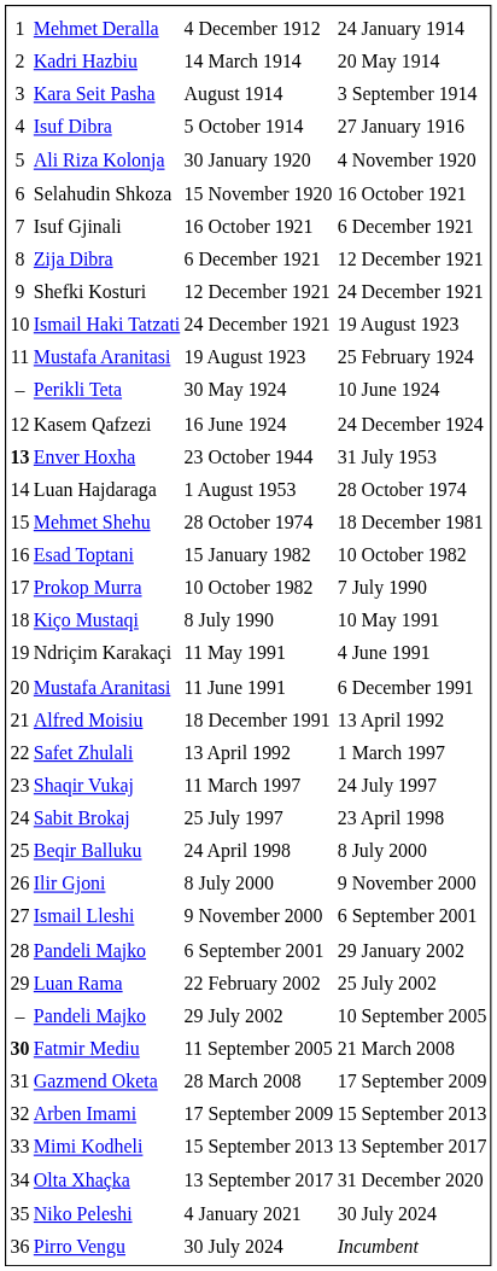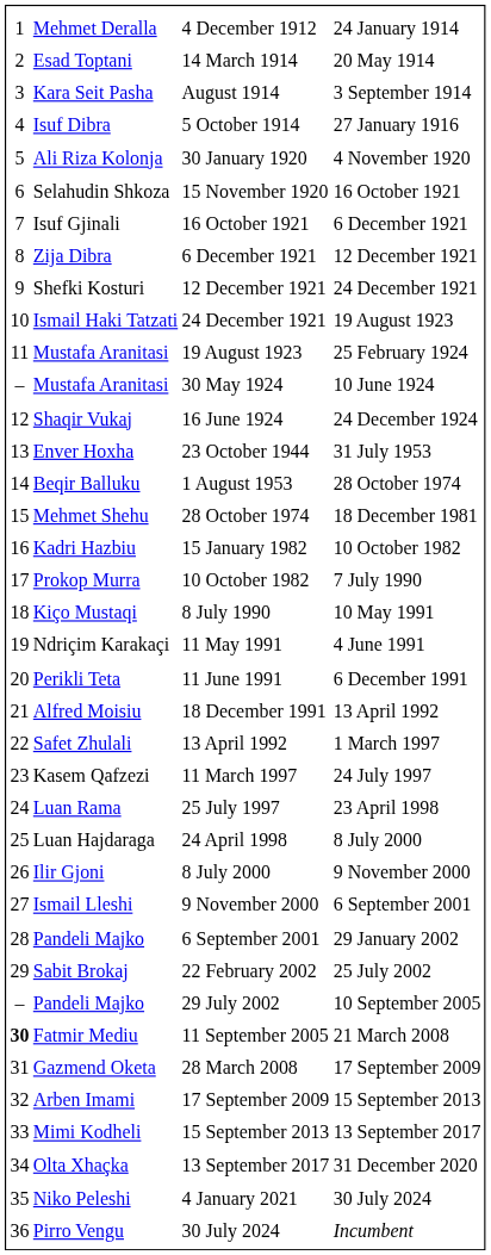 <table cellpadding="0" cellspacing="3" style="border:1px solid #000000; font-size:88%; line-height: 1.5em;">
 <tr>
 <td><strong></strong></td>
 <td><strong></strong></td>
 <td colspan="2"></td>
 </tr>
 <tr>
 <td align="center">1</td>
 <td><a href='#'>Mehmet Deralla</a></td>
 <td>4 December 1912</td>
 <td>24 January 1914</td>
 </tr>
 <tr>
 <td align="center">2</td>
-<td><a href='#'>Kadri Hazbiu</a></td>
+<td><a href='#'>Esad Toptani</a></td>
 <td>14 March 1914</td>
 <td>20 May 1914</td>
 </tr>
 <tr>
 <td align="center">3</td>
 <td><a href='#'>Kara Seit Pasha</a></td>
 <td>August 1914</td>
 <td>3 September 1914</td>
 </tr>
 <tr>
 <td align="center">4</td>
 <td><a href='#'>Isuf Dibra</a></td>
 <td>5 October 1914</td>
 <td>27 January 1916</td>
 </tr>
 <tr>
 <td align="center">5</td>
 <td><a href='#'>Ali Riza Kolonja</a></td>
 <td>30 January 1920</td>
 <td>4 November 1920</td>
 </tr>
 <tr>
 <td align="center">6</td>
 <td>Selahudin Shkoza</td>
 <td>15 November 1920</td>
 <td>16 October 1921</td>
 </tr>
 <tr>
 <td align="center">7</td>
 <td>Isuf Gjinali</td>
 <td>16 October 1921</td>
 <td>6 December 1921</td>
 </tr>
 <tr>
 <td align="center">8</td>
 <td><a href='#'>Zija Dibra</a></td>
 <td>6 December 1921</td>
 <td>12 December 1921</td>
 </tr>
 <tr>
 <td align="center">9</td>
 <td>Shefki Kosturi</td>
 <td>12 December 1921</td>
 <td>24 December 1921</td>
 </tr>
 <tr>
 <td align="center">10</td>
 <td><a href='#'>Ismail Haki Tatzati</a></td>
 <td>24 December 1921</td>
 <td>19 August 1923</td>
 </tr>
 <tr>
 <td align="center">11</td>
 <td><a href='#'>Mustafa Aranitasi</a></td>
 <td>19 August 1923</td>
 <td>25 February 1924</td>
 </tr>
 <tr>
 <td align="center">–</td>
-<td><a href='#'>Perikli Teta</a></td>
+<td><a href='#'>Mustafa Aranitasi</a></td>
 <td>30 May 1924</td>
 <td>10 June 1924</td>
 </tr>
 <tr>
 <td align="center">12</td>
-<td>Kasem Qafzezi</td>
+<td><a href='#'>Shaqir Vukaj</a></td>
 <td>16 June 1924</td>
 <td>24 December 1924</td>
 </tr>
 <tr>
-<td align="center"><strong>13</strong></td>
+<td align="center">13</td>
 <td><a href='#'>Enver Hoxha</a></td>
 <td>23 October 1944</td>
 <td>31 July 1953</td>
 </tr>
 <tr>
 <td align="center">14</td>
-<td>Luan Hajdaraga</td>
+<td><a href='#'>Beqir Balluku</a></td>
 <td>1 August 1953</td>
 <td>28 October 1974</td>
 </tr>
 <tr>
 <td align="center">15</td>
 <td><a href='#'>Mehmet Shehu</a></td>
 <td>28 October 1974</td>
 <td>18 December 1981</td>
 </tr>
 <tr>
 <td align="center">16</td>
-<td><a href='#'>Esad Toptani</a></td>
+<td><a href='#'>Kadri Hazbiu</a></td>
 <td>15 January 1982</td>
 <td>10 October 1982</td>
 </tr>
 <tr>
 <td align="center">17</td>
 <td><a href='#'>Prokop Murra</a></td>
 <td>10 October 1982</td>
 <td>7 July 1990</td>
 </tr>
 <tr>
 <td align="center">18</td>
 <td><a href='#'>Kiço Mustaqi</a></td>
 <td>8 July 1990</td>
 <td>10 May 1991</td>
 </tr>
 <tr>
 <td align="center">19</td>
 <td>Ndriçim Karakaçi</td>
 <td>11 May 1991</td>
 <td>4 June 1991</td>
 </tr>
 <tr>
 <td align="center">20</td>
-<td><a href='#'>Mustafa Aranitasi</a></td>
+<td><a href='#'>Perikli Teta</a></td>
 <td>11 June 1991</td>
 <td>6 December 1991</td>
 </tr>
 <tr>
 <td align="center">21</td>
 <td><a href='#'>Alfred Moisiu</a></td>
 <td>18 December 1991</td>
 <td>13 April 1992</td>
 </tr>
 <tr>
 <td align="center">22</td>
 <td><a href='#'>Safet Zhulali</a></td>
 <td>13 April 1992</td>
 <td>1 March 1997</td>
 </tr>
 <tr>
 <td align="center">23</td>
-<td><a href='#'>Shaqir Vukaj</a></td>
+<td>Kasem Qafzezi</td>
 <td>11 March 1997</td>
 <td>24 July 1997</td>
 </tr>
 <tr>
 <td align="center">24</td>
-<td><a href='#'>Sabit Brokaj</a></td>
+<td><a href='#'>Luan Rama</a></td>
 <td>25 July 1997</td>
 <td>23 April 1998</td>
 </tr>
 <tr>
 <td align="center">25</td>
-<td><a href='#'>Beqir Balluku</a></td>
+<td>Luan Hajdaraga</td>
 <td>24 April 1998</td>
 <td>8 July 2000</td>
 </tr>
 <tr>
 <td align="center">26</td>
 <td><a href='#'>Ilir Gjoni</a></td>
 <td>8 July 2000</td>
 <td>9 November 2000</td>
 </tr>
 <tr>
 <td align="center">27</td>
 <td><a href='#'>Ismail Lleshi</a></td>
 <td>9 November 2000</td>
 <td>6 September 2001</td>
 </tr>
 <tr>
 <td align="center">28</td>
 <td><a href='#'>Pandeli Majko</a></td>
 <td>6 September 2001</td>
 <td>29 January 2002</td>
 </tr>
 <tr>
 <td align="center">29</td>
-<td><a href='#'>Luan Rama</a></td>
+<td><a href='#'>Sabit Brokaj</a></td>
 <td>22 February 2002</td>
 <td>25 July 2002</td>
 </tr>
 <tr>
 <td align="center">–</td>
 <td><a href='#'>Pandeli Majko</a></td>
 <td>29 July 2002</td>
 <td>10 September 2005</td>
 </tr>
 <tr>
 <td align="center"><strong>30</strong></td>
 <td><a href='#'>Fatmir Mediu</a></td>
 <td>11 September 2005</td>
 <td>21 March 2008</td>
 </tr>
 <tr>
 <td align="center">31</td>
 <td><a href='#'>Gazmend Oketa</a></td>
 <td>28 March 2008</td>
 <td>17 September 2009</td>
 </tr>
 <tr>
 <td align="center">32</td>
 <td><a href='#'>Arben Imami</a></td>
 <td>17 September 2009</td>
 <td>15 September 2013</td>
 </tr>
 <tr>
 <td align="center">33</td>
 <td><a href='#'>Mimi Kodheli</a></td>
 <td>15 September 2013</td>
 <td>13 September 2017</td>
 </tr>
 <tr>
 <td align="center">34</td>
 <td><a href='#'>Olta Xhaçka</a></td>
 <td>13 September 2017</td>
 <td>31 December 2020</td>
 </tr>
 <tr>
 <td align="center">35</td>
 <td><a href='#'>Niko Peleshi</a></td>
 <td>4 January 2021</td>
 <td>30 July 2024</td>
 </tr>
 <tr>
 <td align="center">36</td>
 <td><a href='#'>Pirro Vengu</a></td>
 <td>30 July 2024</td>
 <td><em>Incumbent</em></td>
 </tr>
 </table>
